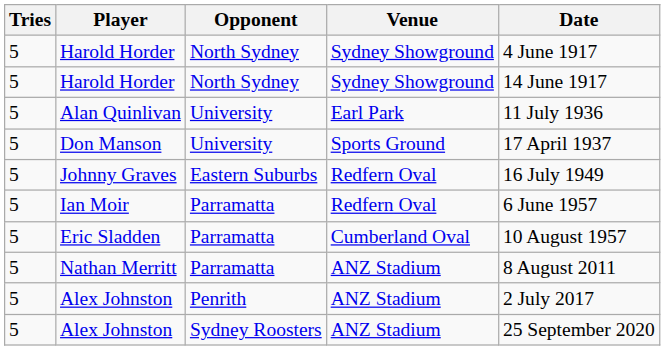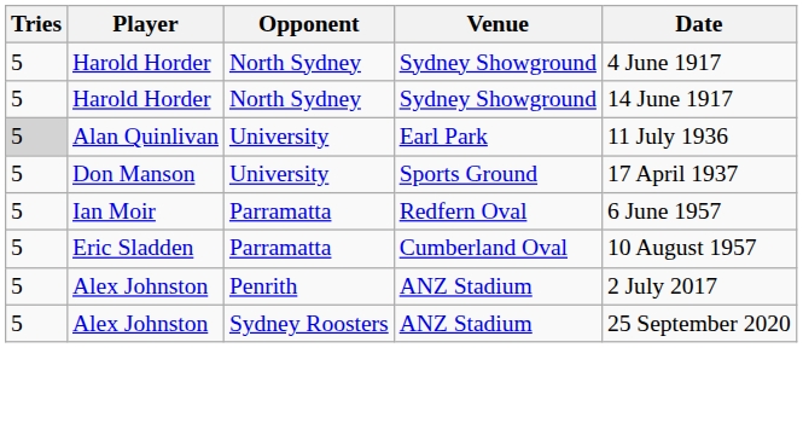 <table class="wikitable" style="text-align:left">
 <tr>
 <th>Tries</th>
 <th>Player</th>
 <th>Opponent</th>
 <th>Venue</th>
 <th>Date</th>
 </tr>
 <tr>
 <td>5</td>
 <td style="text-align:left;"><a href='#'>Harold Horder</a></td>
 <td><a href='#'>North Sydney</a></td>
 <td><a href='#'>Sydney Showground</a></td>
 <td>4 June 1917</td>
 </tr>
 <tr>
 <td>5</td>
 <td style="text-align:left;"><a href='#'>Harold Horder</a></td>
 <td><a href='#'>North Sydney</a></td>
 <td><a href='#'>Sydney Showground</a></td>
 <td>14 June 1917</td>
 </tr>
 <tr>
-<td>5</td>
+<td style="background: lightgrey;">5</td>
 <td style="text-align:left;"><a href='#'>Alan Quinlivan</a></td>
 <td><a href='#'>University</a></td>
 <td><a href='#'>Earl Park</a></td>
 <td>11 July 1936</td>
 </tr>
 <tr>
 <td>5</td>
 <td style="text-align:left;"><a href='#'>Don Manson</a></td>
 <td><a href='#'>University</a></td>
 <td><a href='#'>Sports Ground</a></td>
 <td>17 April 1937</td>
-</tr>
-<tr>
-<td>5</td>
-<td style="text-align:left;"><a href='#'>Johnny Graves</a></td>
-<td><a href='#'>Eastern Suburbs</a></td>
-<td><a href='#'>Redfern Oval</a></td>
-<td>16 July 1949</td>
 </tr>
 <tr>
 <td>5</td>
 <td style="text-align:left;"><a href='#'>Ian Moir</a></td>
 <td><a href='#'>Parramatta</a></td>
 <td><a href='#'>Redfern Oval</a></td>
 <td>6 June 1957</td>
 </tr>
 <tr>
 <td>5</td>
 <td style="text-align:left;"><a href='#'>Eric Sladden</a></td>
 <td><a href='#'>Parramatta</a></td>
 <td><a href='#'>Cumberland Oval</a></td>
 <td>10 August 1957</td>
 </tr>
 <tr>
 <td>5</td>
-<td style="text-align:left;"><a href='#'>Nathan Merritt</a></td>
-<td><a href='#'>Parramatta</a></td>
-<td><a href='#'>ANZ Stadium</a></td>
-<td>8 August 2011</td>
-</tr>
-<tr>
-<td>5</td>
 <td style="text-align:left;"><a href='#'>Alex Johnston</a></td>
 <td><a href='#'>Penrith</a></td>
 <td><a href='#'>ANZ Stadium</a></td>
 <td>2 July 2017</td>
 </tr>
 <tr>
 <td>5</td>
 <td><a href='#'>Alex Johnston</a></td>
 <td><a href='#'>Sydney Roosters</a></td>
 <td><a href='#'>ANZ Stadium</a></td>
 <td>25 September 2020</td>
 </tr>
 </table>
